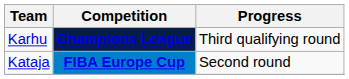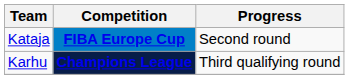 <table class="wikitable sortable">
 <tr>
 <th>Team</th>
 <th>Competition</th>
 <th>Progress</th>
 </tr>
 <tr>
+<td><a href='#'>Kataja</a></td>
+<td style="background-color:#0080C8;color:white;text-align:center"><strong><a href='#'><span>FIBA Europe Cup</span></a></strong></td>
+<td>Second round</td>
+</tr>
+<tr>
 <td><a href='#'>Karhu</a></td>
 <td rowspan="1" style="background-color:#071D49;color:#D0D3D4;text-align:center"><strong><a href='#'><span>Champions League</span></a></strong></td>
 <td>Third qualifying round</td>
 </tr>
 <tr>
-<td><a href='#'>Kataja</a></td>
-<td style="background-color:#0080C8;color:white;text-align:center"><strong><a href='#'><span>FIBA Europe Cup</span></a></strong></td>
-<td>Second round</td>
-</tr>
-<tr>
 </tr>
 </table>
